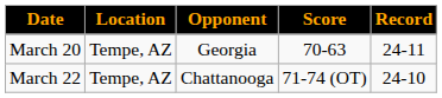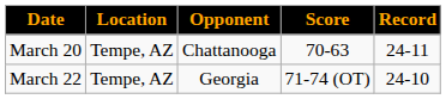 <table class="wikitable" style="text-align:center">
 <tr>
 <th style="background:black;color:orange;">Date</th>
 <th style="background:black;color:orange;">Location</th>
 <th style="background:black;color:orange;">Opponent</th>
 <th style="background:black;color:orange;">Score</th>
 <th style="background:black;color:orange;">Record</th>
 </tr>
 <tr>
 <td>March 20</td>
 <td>Tempe, AZ</td>
-<td>Georgia</td>
+<td>Chattanooga</td>
 <td>70-63</td>
 <td>24-11</td>
 </tr>
 <tr>
 <td>March 22</td>
 <td>Tempe, AZ</td>
-<td>Chattanooga</td>
+<td>Georgia</td>
 <td>71-74 (OT)</td>
 <td>24-10</td>
 </tr>
 </table>
